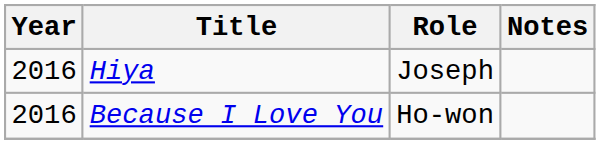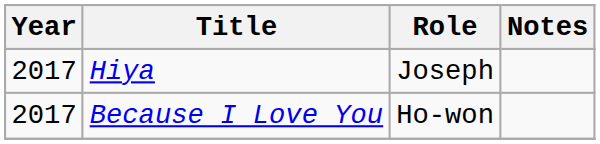 <table class="wikitable">
 <tr>
 <th>Year</th>
 <th>Title</th>
 <th>Role</th>
 <th>Notes</th>
 </tr>
 <tr>
-<td>2016</td>
+<td>2017</td>
 <td><em><a href='#'>Hiya</a></em></td>
 <td>Joseph</td>
 <td></td>
 </tr>
 <tr>
-<td>2016</td>
+<td>2017</td>
 <td><em><a href='#'>Because I Love You</a></em></td>
 <td>Ho-won</td>
 <td></td>
 </tr>
 <tr>
 </tr>
 </table>
